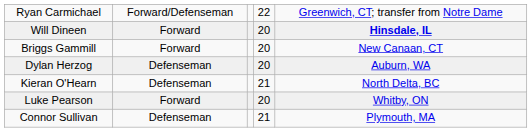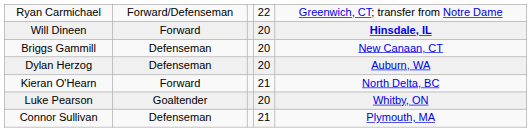 <table class="wikitable" width="60%">
 <tr align="center" bgcolor="">
 <td>Ryan Carmichael</td>
 <td>Forward/Defenseman</td>
 <td></td>
 <td>22</td>
 <td><a href='#'>Greenwich, CT</a>; transfer from <a href='#'>Notre Dame</a></td>
 </tr>
 <tr align="center" bgcolor="f0f0f0">
 <td>Will Dineen</td>
 <td>Forward</td>
 <td></td>
 <td>20</td>
 <td><strong><a href='#'>Hinsdale, IL</a></strong></td>
 </tr>
 <tr align="center" bgcolor="">
 <td>Briggs Gammill</td>
-<td>Forward</td>
+<td>Defenseman</td>
 <td></td>
 <td>20</td>
 <td><a href='#'>New Canaan, CT</a></td>
 </tr>
 <tr align="center" bgcolor="f0f0f0">
 <td>Dylan Herzog</td>
 <td>Defenseman</td>
 <td></td>
 <td>20</td>
 <td><a href='#'>Auburn, WA</a></td>
 </tr>
 <tr align="center" bgcolor="">
 <td>Kieran O'Hearn</td>
-<td>Defenseman</td>
+<td>Forward</td>
 <td></td>
 <td>21</td>
 <td><a href='#'>North Delta, BC</a></td>
 </tr>
 <tr align="center" bgcolor="f0f0f0">
 <td>Luke Pearson</td>
-<td>Forward</td>
+<td>Goaltender</td>
 <td></td>
 <td>20</td>
 <td><a href='#'>Whitby, ON</a></td>
 </tr>
 <tr align="center" bgcolor="">
 <td>Connor Sullivan</td>
 <td>Defenseman</td>
 <td></td>
 <td>21</td>
 <td><a href='#'>Plymouth, MA</a></td>
 </tr>
 </table>
